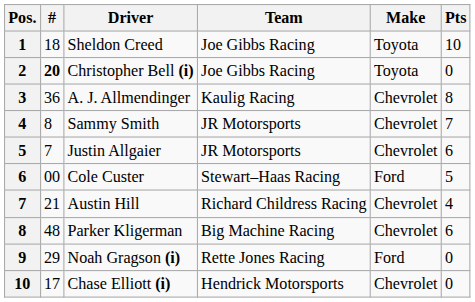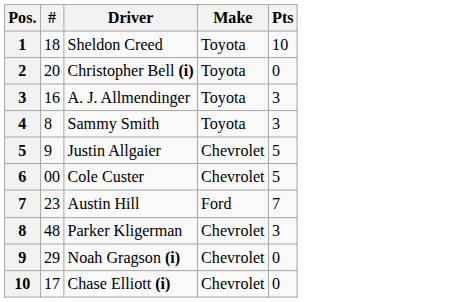 <table class="wikitable" style="font-size:95%">
 <tr>
 <th>Pos.</th>
 <th>#</th>
 <th>Driver</th>
-<th>Team</th>
 <th>Make</th>
 <th>Pts</th>
 </tr>
 <tr>
 <th>1</th>
 <td>18</td>
 <td>Sheldon Creed</td>
-<td>Joe Gibbs Racing</td>
 <td>Toyota</td>
 <td>10</td>
 </tr>
 <tr>
 <th>2</th>
-<td><strong>20</strong></td>
+<td>20</td>
 <td>Christopher Bell <strong>(i)</strong></td>
-<td>Joe Gibbs Racing</td>
 <td>Toyota</td>
 <td>0</td>
 </tr>
 <tr>
 <th>3</th>
-<td>36</td>
+<td>16</td>
 <td>A. J. Allmendinger</td>
-<td>Kaulig Racing</td>
-<td>Chevrolet</td>
-<td>8</td>
+<td>Toyota</td>
+<td>3</td>
 </tr>
 <tr>
 <th>4</th>
 <td>8</td>
 <td>Sammy Smith</td>
-<td>JR Motorsports</td>
-<td>Chevrolet</td>
-<td>7</td>
+<td>Toyota</td>
+<td>3</td>
 </tr>
 <tr>
 <th>5</th>
-<td>7</td>
+<td>9</td>
 <td>Justin Allgaier</td>
-<td>JR Motorsports</td>
 <td>Chevrolet</td>
-<td>6</td>
+<td>5</td>
 </tr>
 <tr>
 <th>6</th>
 <td>00</td>
 <td>Cole Custer</td>
-<td>Stewart–Haas Racing</td>
-<td>Ford</td>
+<td>Chevrolet</td>
 <td>5</td>
 </tr>
 <tr>
 <th>7</th>
-<td>21</td>
+<td>23</td>
 <td>Austin Hill</td>
-<td>Richard Childress Racing</td>
-<td>Chevrolet</td>
-<td>4</td>
+<td>Ford</td>
+<td>7</td>
 </tr>
 <tr>
 <th>8</th>
 <td>48</td>
 <td>Parker Kligerman</td>
-<td>Big Machine Racing</td>
 <td>Chevrolet</td>
-<td>6</td>
+<td>3</td>
 </tr>
 <tr>
 <th>9</th>
 <td>29</td>
 <td>Noah Gragson <strong>(i)</strong></td>
-<td>Rette Jones Racing</td>
-<td>Ford</td>
+<td>Chevrolet</td>
 <td>0</td>
 </tr>
 <tr>
 <th>10</th>
 <td>17</td>
 <td>Chase Elliott <strong>(i)</strong></td>
-<td>Hendrick Motorsports</td>
 <td>Chevrolet</td>
 <td>0</td>
 </tr>
 </table>
